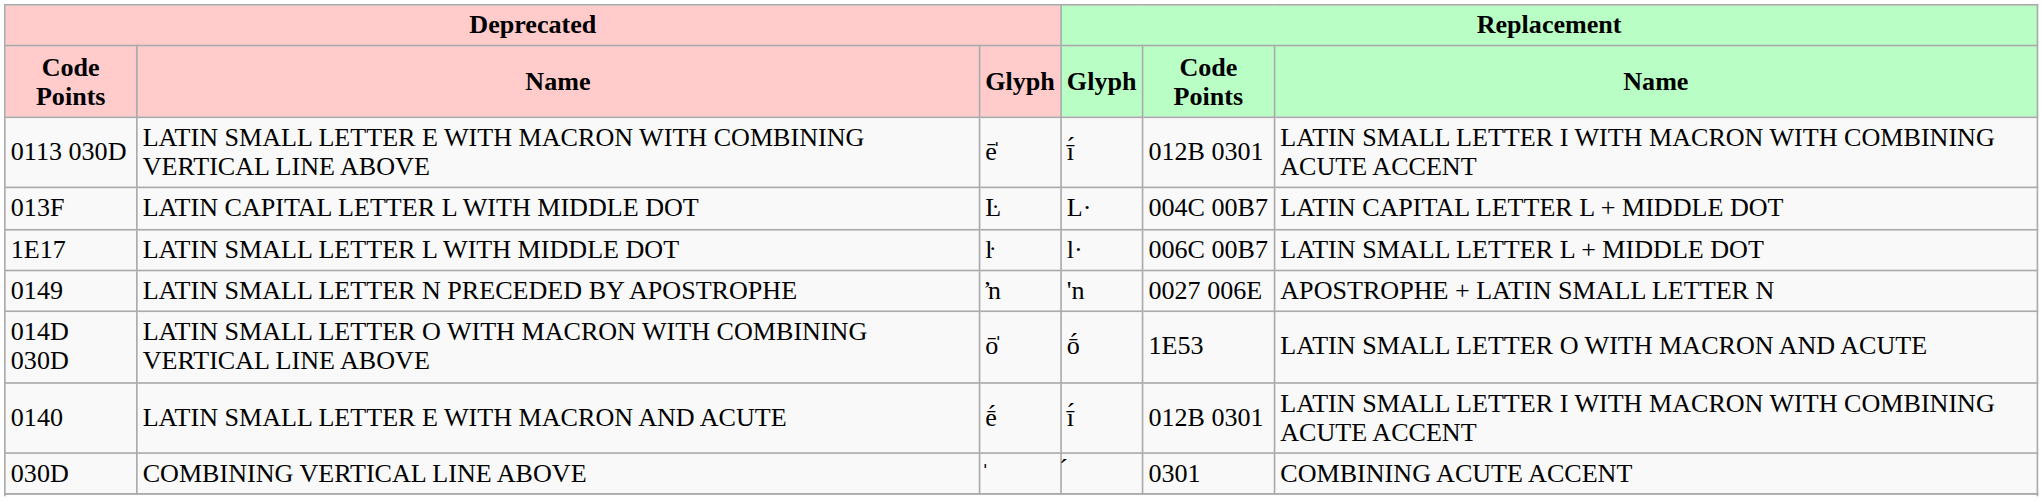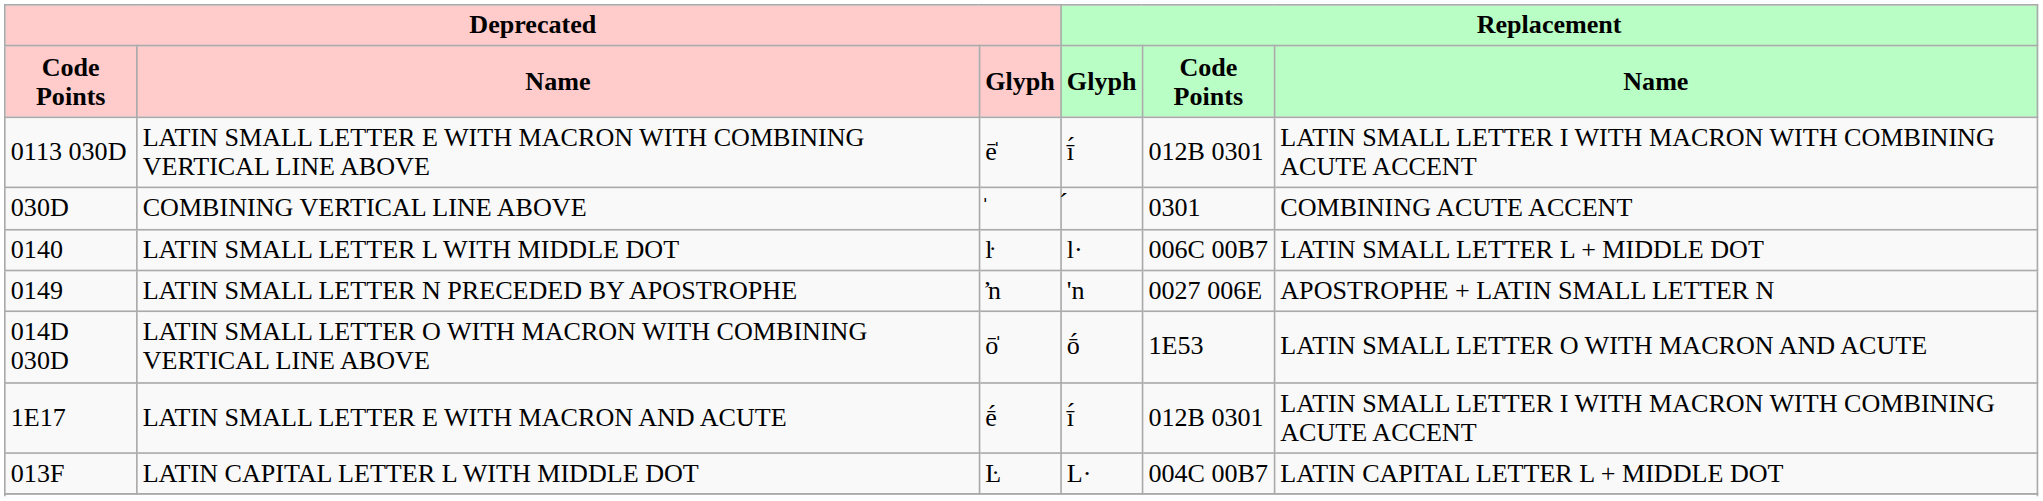 <table class="wikitable zebra mw-collapsible mw-collapsed">
 <tr>
 <th colspan="3" style="background:#FFCBCB">Deprecated</th>
 <th colspan='3' style="background:#B9FFC5">Replacement</th>
 </tr>
 <tr>
 <th style="background:#FFCBCB">Code Points</th>
 <th style="background:#FFCBCB">Name</th>
 <th style="background:#FFCBCB">Glyph</th>
 <th style="background:#B9FFC5">Glyph</th>
 <th style="background:#B9FFC5">Code Points</th>
 <th style="background:#B9FFC5">Name</th>
 </tr>
 <tr>
 <td>0113 030D</td>
 <td>LATIN SMALL LETTER E WITH MACRON WITH COMBINING VERTICAL LINE ABOVE</td>
 <td>ē&#x030D;</td>
 <td>ī&#x0301;</td>
 <td>012B 0301</td>
 <td>LATIN SMALL LETTER I WITH MACRON WITH COMBINING ACUTE ACCENT</td>
 </tr>
 <tr>
-<td>013F</td>
-<td>LATIN CAPITAL LETTER L WITH MIDDLE DOT</td>
-<td>Ŀ</td>
-<td>L·</td>
-<td>004C 00B7</td>
-<td>LATIN CAPITAL LETTER L + MIDDLE DOT</td>
+<td>030D</td>
+<td>COMBINING VERTICAL LINE ABOVE</td>
+<td>&#x030D;</td>
+<td>&#x0301;</td>
+<td>0301</td>
+<td>COMBINING ACUTE ACCENT</td>
 </tr>
 <tr>
-<td>1E17</td>
+<td>0140</td>
 <td>LATIN SMALL LETTER L WITH MIDDLE DOT</td>
 <td>ŀ</td>
 <td>l·</td>
 <td>006C 00B7</td>
 <td>LATIN SMALL LETTER L + MIDDLE DOT</td>
 </tr>
 <tr>
 <td>0149</td>
 <td>LATIN SMALL LETTER N PRECEDED BY APOSTROPHE</td>
 <td>ŉ</td>
 <td>'n</td>
 <td>0027 006E</td>
 <td>APOSTROPHE + LATIN SMALL LETTER N</td>
 </tr>
 <tr>
 <td>014D 030D</td>
 <td>LATIN SMALL LETTER O WITH MACRON WITH COMBINING VERTICAL LINE ABOVE</td>
 <td>ō&#x030D;</td>
 <td>ṓ</td>
 <td>1E53</td>
 <td>LATIN SMALL LETTER O WITH MACRON AND ACUTE</td>
 </tr>
 <tr>
-<td>0140</td>
+<td>1E17</td>
 <td>LATIN SMALL LETTER E WITH MACRON AND ACUTE</td>
 <td>ḗ</td>
 <td>ī&#x0301;</td>
 <td>012B 0301</td>
 <td>LATIN SMALL LETTER I WITH MACRON WITH COMBINING ACUTE ACCENT</td>
 </tr>
 <tr>
-<td>030D</td>
-<td>COMBINING VERTICAL LINE ABOVE</td>
-<td>&#x030D;</td>
-<td>&#x0301;</td>
-<td>0301</td>
-<td>COMBINING ACUTE ACCENT</td>
+<td>013F</td>
+<td>LATIN CAPITAL LETTER L WITH MIDDLE DOT</td>
+<td>Ŀ</td>
+<td>L·</td>
+<td>004C 00B7</td>
+<td>LATIN CAPITAL LETTER L + MIDDLE DOT</td>
 </tr>
 <tr>
 </tr>
 <tr>
 </tr>
 </table>
